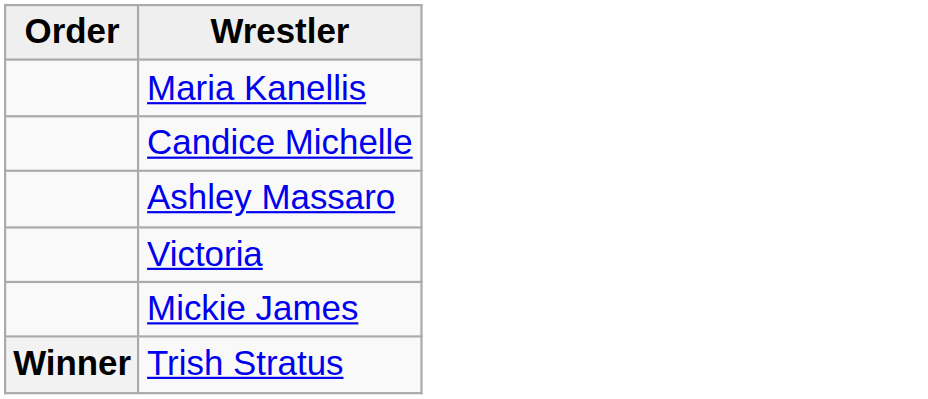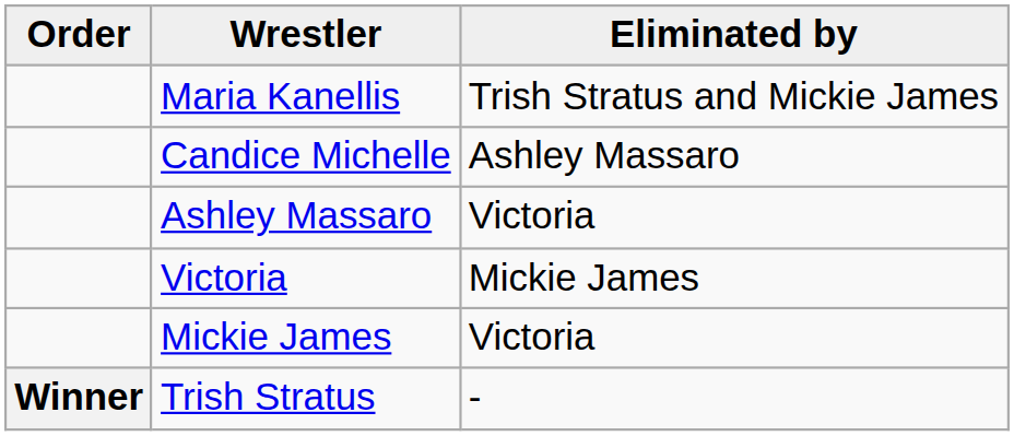 <table class="wikitable sortable" border="1">
 <tr>
 <th style="background:#efefef;">Order</th>
 <th style="background:#efefef;">Wrestler</th>
+<th style="background:#efefef;">Eliminated by</th>
 </tr>
 <tr>
 <td></td>
 <td><a href='#'>Maria Kanellis</a></td>
+<td>Trish Stratus and Mickie James</td>
 </tr>
 <tr>
 <td></td>
 <td><a href='#'>Candice Michelle</a></td>
+<td>Ashley Massaro</td>
 </tr>
 <tr>
 <td></td>
 <td><a href='#'>Ashley Massaro</a></td>
+<td>Victoria</td>
 </tr>
 <tr>
 <td></td>
 <td><a href='#'>Victoria</a></td>
+<td>Mickie James</td>
 </tr>
 <tr>
 <td></td>
 <td><a href='#'>Mickie James</a></td>
+<td>Victoria</td>
 </tr>
 <tr>
 <th>Winner</th>
 <td><a href='#'>Trish Stratus</a></td>
+<td>-</td>
 </tr>
 </table>
